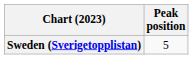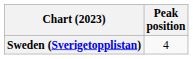 <table class="wikitable plainrowheaders" style="text-align:center">
 <tr>
 <th scope="col">Chart (2023)</th>
 <th scope="col">Peak<br>position</th>
 </tr>
 <tr>
 <th scope="row">Sweden (<a href='#'>Sverigetopplistan</a>)</th>
-<td>5</td>
+<td>4</td>
 </tr>
 </table>
